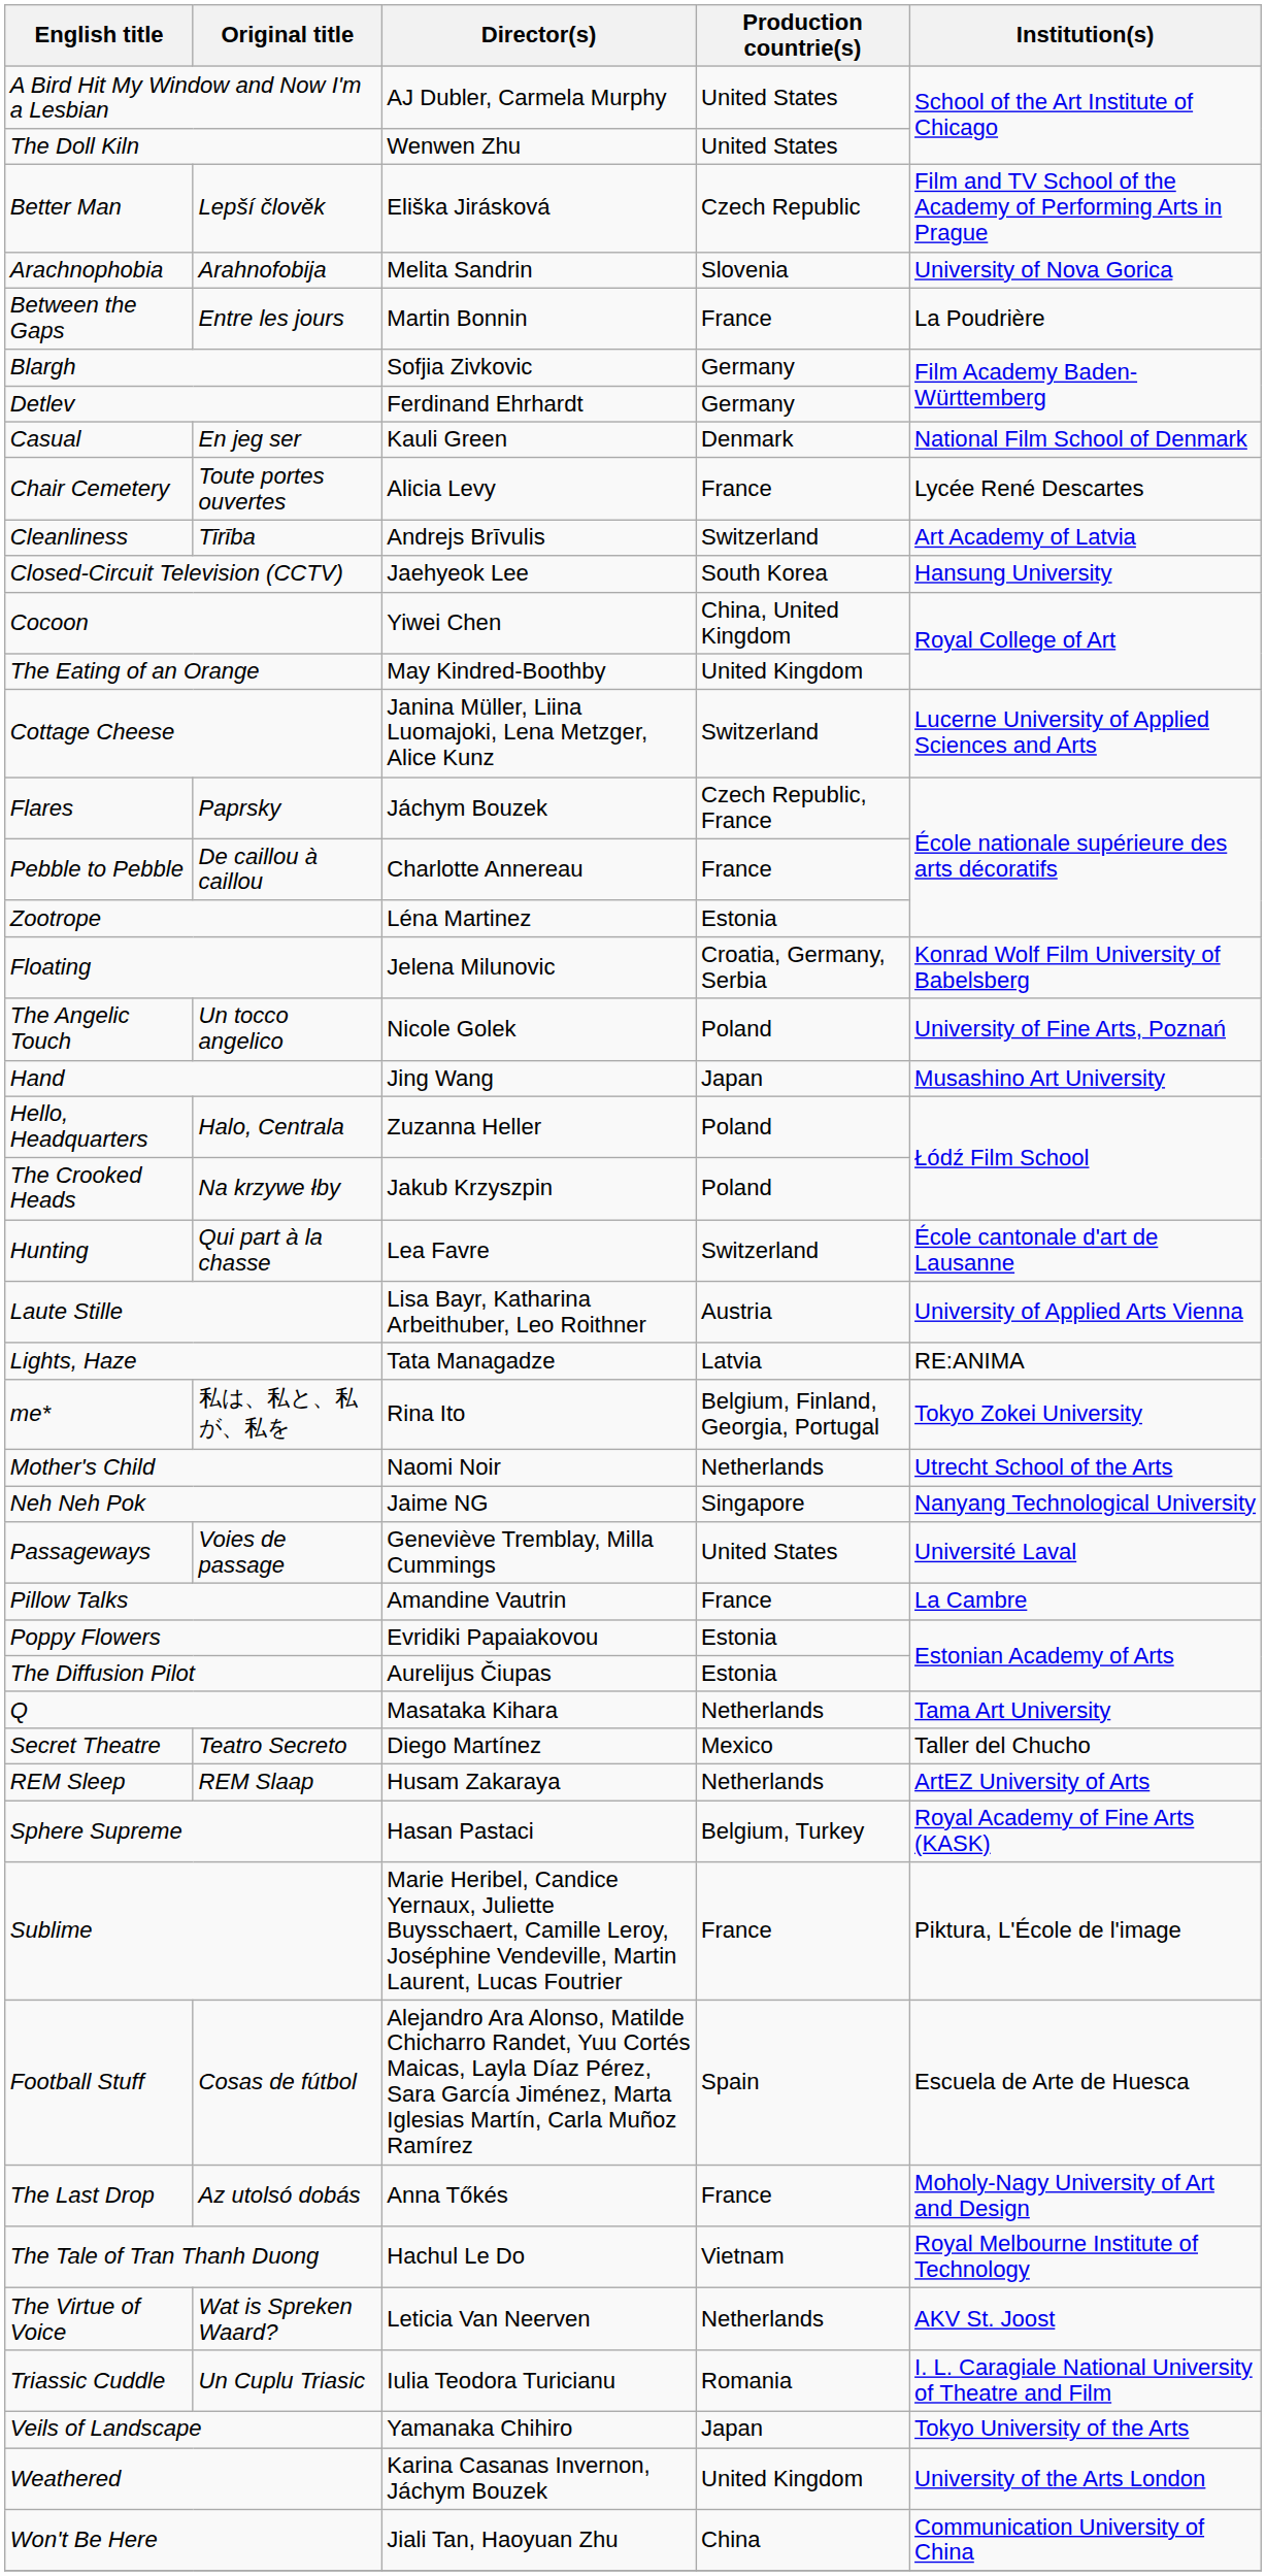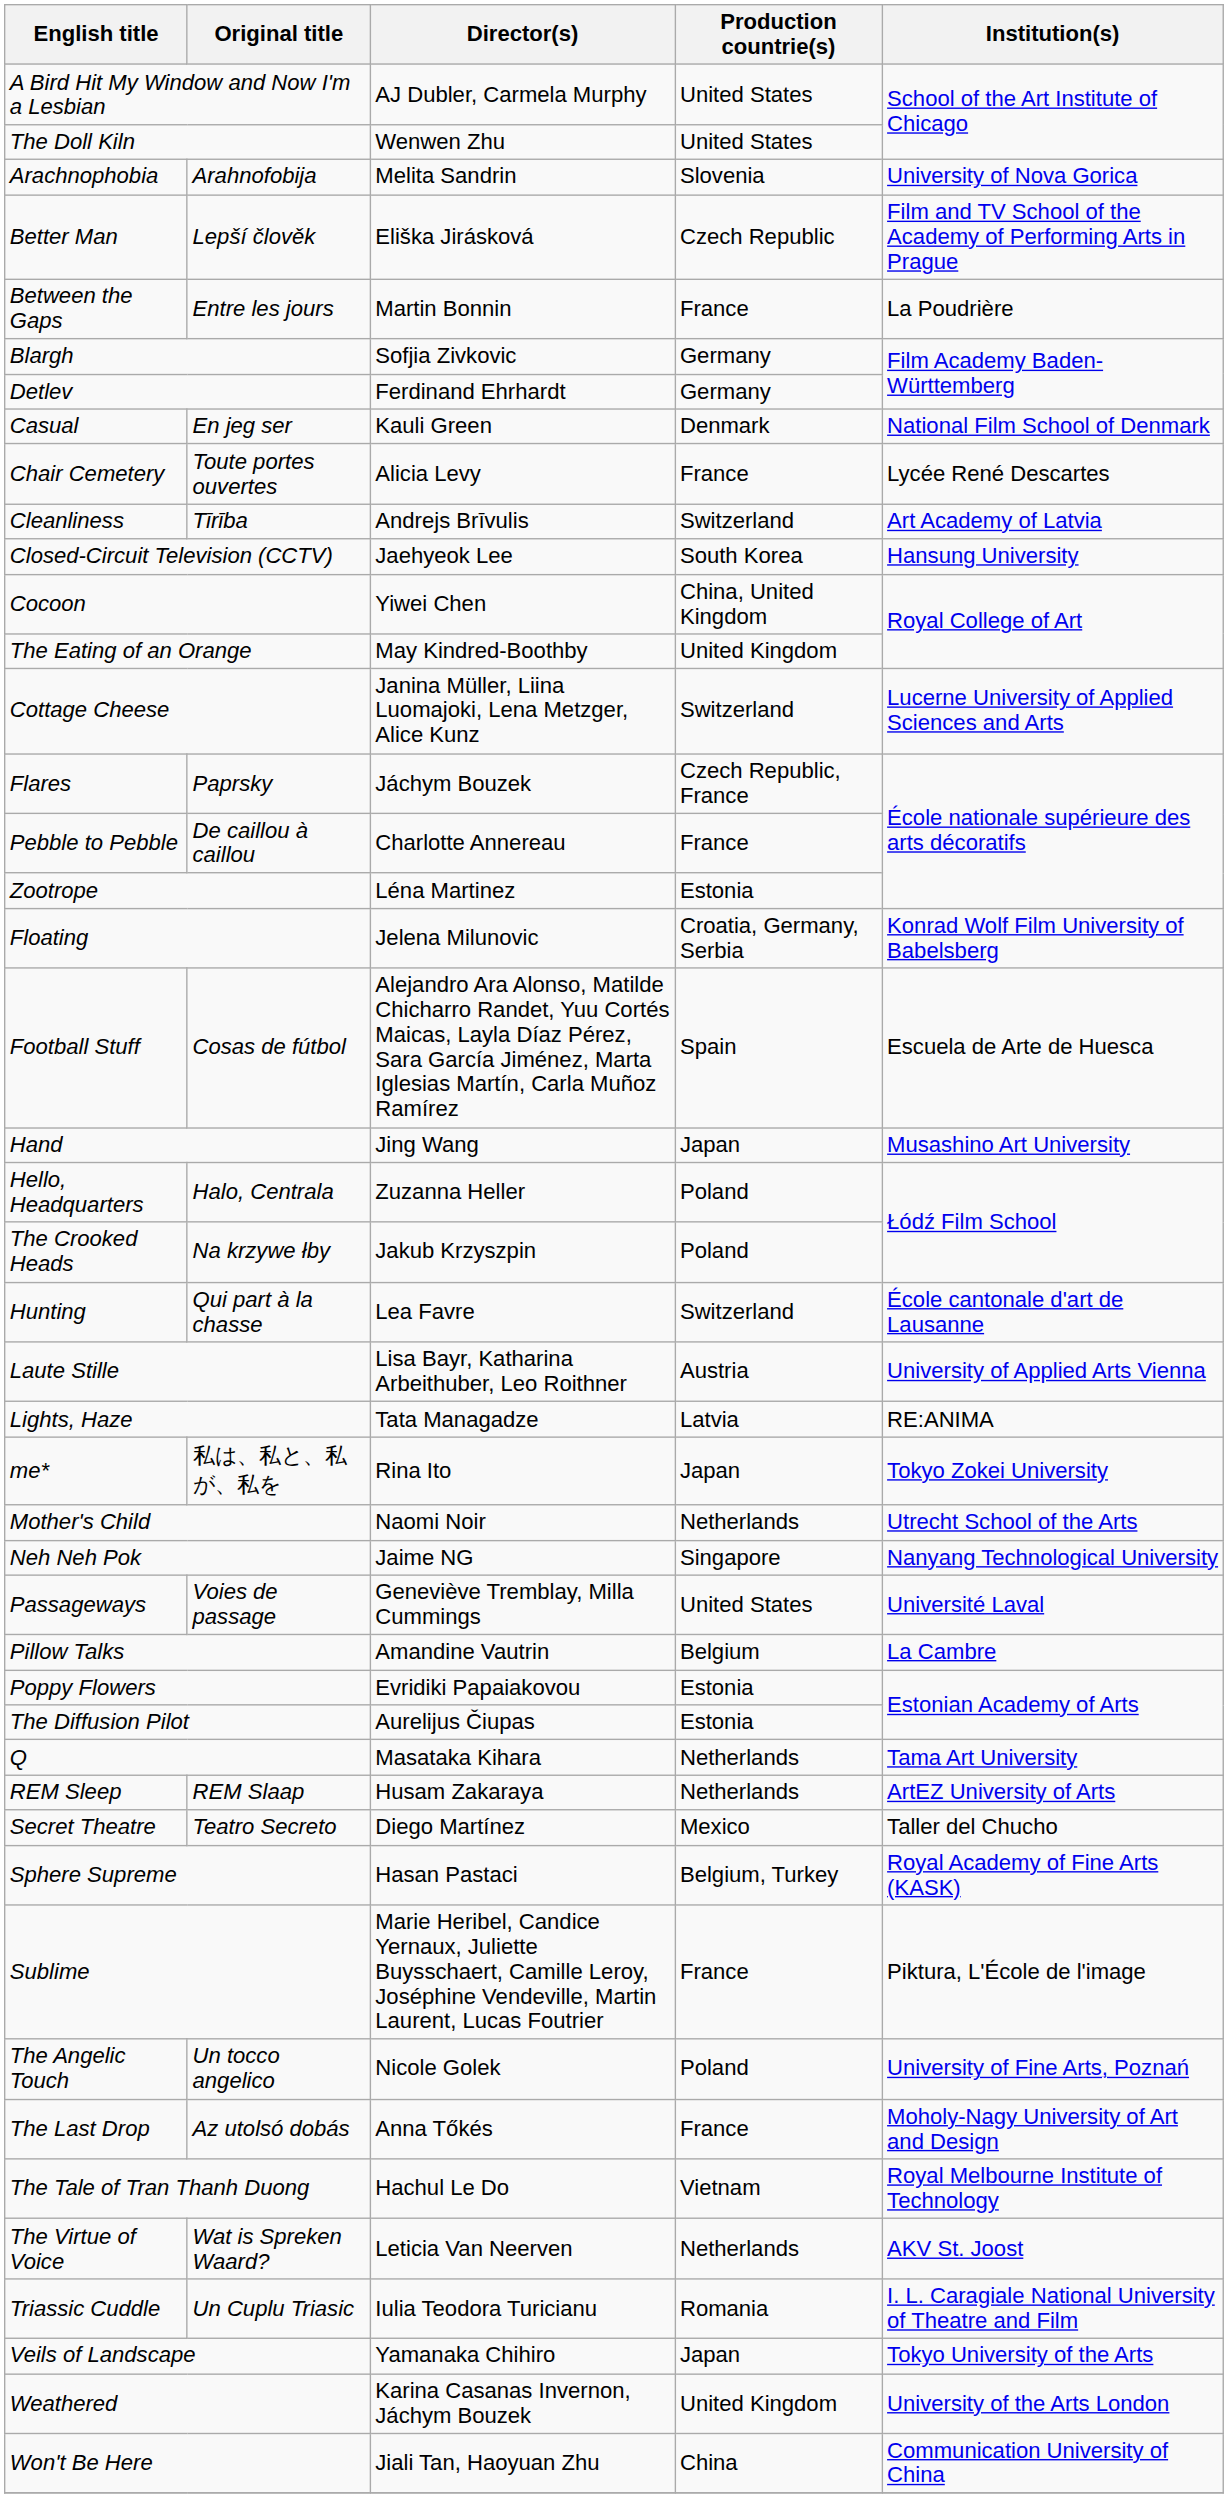 <table class="sortable wikitable" style="width:100%; margin-bottom:4px" cellpadding="5">
 <tr>
 <th scope="col" width="15%">English title</th>
 <th scope="col" width="15%">Original title</th>
 <th scope="col" width="25%">Director(s)</th>
 <th scope="col" width="17%">Production countrie(s)</th>
 <th scope="col" width="28%">Institution(s)</th>
 </tr>
 <tr>
 <td colspan="2"><em>A Bird Hit My Window and Now I'm a Lesbian</em></td>
 <td>AJ Dubler, Carmela Murphy</td>
 <td>United States</td>
 <td rowspan="2"><a href='#'>School of the Art Institute of Chicago</a></td>
 </tr>
 <tr>
 <td colspan="2"><em>The Doll Kiln</em></td>
 <td>Wenwen Zhu</td>
 <td>United States</td>
 </tr>
 <tr>
+<td><em>Arachnophobia</em></td>
+<td><em>Arahnofobija</em></td>
+<td>Melita Sandrin</td>
+<td>Slovenia</td>
+<td><a href='#'>University of Nova Gorica</a></td>
+</tr>
+<tr>
 <td><em>Better Man</em></td>
 <td><em>Lepší člověk</em></td>
 <td>Eliška Jirásková</td>
 <td>Czech Republic</td>
 <td><a href='#'>Film and TV School of the Academy of Performing Arts in Prague</a></td>
-</tr>
-<tr>
-<td><em>Arachnophobia</em></td>
-<td><em>Arahnofobija</em></td>
-<td>Melita Sandrin</td>
-<td>Slovenia</td>
-<td><a href='#'>University of Nova Gorica</a></td>
 </tr>
 <tr>
 <td><em>Between the Gaps</em></td>
 <td><em>Entre les jours</em></td>
 <td>Martin Bonnin</td>
 <td>France</td>
 <td>La Poudrière</td>
 </tr>
 <tr>
 <td colspan="2"><em>Blargh</em></td>
 <td>Sofjia Zivkovic</td>
 <td>Germany</td>
 <td rowspan="2"><a href='#'>Film Academy Baden-Württemberg</a></td>
 </tr>
 <tr>
 <td colspan="2"><em>Detlev</em></td>
 <td>Ferdinand Ehrhardt</td>
 <td>Germany</td>
 </tr>
 <tr>
 <td><em>Casual</em></td>
 <td><em>En jeg ser</em></td>
 <td>Kauli Green</td>
 <td>Denmark</td>
 <td><a href='#'>National Film School of Denmark</a></td>
 </tr>
 <tr>
 <td><em>Chair Cemetery</em></td>
 <td><em>Toute portes ouvertes</em></td>
 <td>Alicia Levy</td>
 <td>France</td>
 <td>Lycée René Descartes</td>
 </tr>
 <tr>
 <td><em>Cleanliness</em></td>
 <td><em>Tīrība</em></td>
 <td>Andrejs Brīvulis</td>
 <td>Switzerland</td>
 <td><a href='#'>Art Academy of Latvia</a></td>
 </tr>
 <tr>
 <td colspan="2"><em>Closed-Circuit Television (CCTV)</em></td>
 <td>Jaehyeok Lee</td>
 <td>South Korea</td>
 <td><a href='#'>Hansung University</a></td>
 </tr>
 <tr>
 <td colspan="2"><em>Cocoon</em></td>
 <td>Yiwei Chen</td>
 <td>China, United Kingdom</td>
 <td rowspan="2"><a href='#'>Royal College of Art</a></td>
 </tr>
 <tr>
 <td colspan="2"><em>The Eating of an Orange</em></td>
 <td>May Kindred-Boothby</td>
 <td>United Kingdom</td>
 </tr>
 <tr>
 <td colspan="2"><em>Cottage Cheese</em></td>
 <td>Janina Müller, Liina Luomajoki, Lena Metzger, Alice Kunz</td>
 <td>Switzerland</td>
 <td><a href='#'>Lucerne University of Applied Sciences and Arts</a></td>
 </tr>
 <tr>
 <td><em>Flares</em></td>
 <td><em>Paprsky</em></td>
 <td>Jáchym Bouzek</td>
 <td>Czech Republic, France</td>
 <td rowspan="3"><a href='#'>École nationale supérieure des arts décoratifs</a></td>
 </tr>
 <tr>
 <td><em>Pebble to Pebble</em></td>
 <td><em>De caillou à caillou</em></td>
 <td>Charlotte Annereau</td>
 <td>France</td>
 </tr>
 <tr>
 <td colspan="2"><em>Zootrope</em></td>
 <td>Léna Martinez</td>
 <td>Estonia</td>
 </tr>
 <tr>
 <td colspan="2"><em>Floating</em></td>
 <td>Jelena Milunovic</td>
 <td>Croatia, Germany, Serbia</td>
 <td><a href='#'>Konrad Wolf Film University of Babelsberg</a></td>
 </tr>
 <tr>
-<td><em>The Angelic Touch</em></td>
-<td><em>Un tocco angelico</em></td>
-<td>Nicole Golek</td>
-<td>Poland</td>
-<td><a href='#'>University of Fine Arts, Poznań</a></td>
+<td><em>Football Stuff</em></td>
+<td><em>Cosas de fútbol</em></td>
+<td>Alejandro Ara Alonso, Matilde Chicharro Randet, Yuu Cortés Maicas, Layla Díaz Pérez, Sara García Jiménez, Marta Iglesias Martín, Carla Muñoz Ramírez</td>
+<td>Spain</td>
+<td>Escuela de Arte de Huesca</td>
 </tr>
 <tr>
 <td colspan="2"><em>Hand</em></td>
 <td>Jing Wang</td>
 <td>Japan</td>
 <td><a href='#'>Musashino Art University</a></td>
 </tr>
 <tr>
 <td><em>Hello, Headquarters</em></td>
 <td><em>Halo, Centrala</em></td>
 <td>Zuzanna Heller</td>
 <td>Poland</td>
 <td rowspan="2"><a href='#'>Łódź Film School</a></td>
 </tr>
 <tr>
 <td><em>The Crooked Heads</em></td>
 <td><em>Na krzywe łby</em></td>
 <td>Jakub Krzyszpin</td>
 <td>Poland</td>
 </tr>
 <tr>
 <td><em>Hunting</em></td>
 <td><em>Qui part à la chasse</em></td>
 <td>Lea Favre</td>
 <td>Switzerland</td>
 <td><a href='#'>École cantonale d'art de Lausanne</a></td>
 </tr>
 <tr>
 <td colspan="2"><em>Laute Stille</em></td>
 <td>Lisa Bayr, Katharina Arbeithuber, Leo Roithner</td>
 <td>Austria</td>
 <td><a href='#'>University of Applied Arts Vienna</a></td>
 </tr>
 <tr>
 <td colspan="2"><em>Lights, Haze</em></td>
 <td>Tata Managadze</td>
 <td>Latvia</td>
 <td>RE:ANIMA</td>
 </tr>
 <tr>
 <td><em>me*</em></td>
 <td>私は、私と、私が、私を</td>
 <td>Rina Ito</td>
-<td>Belgium, Finland, Georgia, Portugal</td>
+<td>Japan</td>
 <td><a href='#'>Tokyo Zokei University</a></td>
 </tr>
 <tr>
 <td colspan="2"><em>Mother's Child</em></td>
 <td>Naomi Noir</td>
 <td>Netherlands</td>
 <td><a href='#'>Utrecht School of the Arts</a></td>
 </tr>
 <tr>
 <td colspan="2"><em>Neh Neh Pok</em></td>
 <td>Jaime NG</td>
 <td>Singapore</td>
 <td><a href='#'>Nanyang Technological University</a></td>
 </tr>
 <tr>
 <td><em>Passageways</em></td>
 <td><em>Voies de passage</em></td>
 <td>Geneviève Tremblay, Milla Cummings</td>
 <td>United States</td>
 <td><a href='#'>Université Laval</a></td>
 </tr>
 <tr>
 <td colspan="2"><em>Pillow Talks</em></td>
 <td>Amandine Vautrin</td>
-<td>France</td>
+<td>Belgium</td>
 <td><a href='#'>La Cambre</a></td>
 </tr>
 <tr>
 <td colspan="2"><em>Poppy Flowers</em></td>
 <td>Evridiki Papaiakovou</td>
 <td>Estonia</td>
 <td rowspan="2"><a href='#'>Estonian Academy of Arts</a></td>
 </tr>
 <tr>
 <td colspan="2"><em>The Diffusion Pilot</em></td>
 <td>Aurelijus Čiupas</td>
 <td>Estonia</td>
 </tr>
 <tr>
 <td colspan="2"><em>Q</em></td>
 <td>Masataka Kihara</td>
 <td>Netherlands</td>
 <td><a href='#'>Tama Art University</a></td>
 </tr>
 <tr>
+<td><em>REM Sleep</em></td>
+<td><em>REM Slaap</em></td>
+<td>Husam Zakaraya</td>
+<td>Netherlands</td>
+<td><a href='#'>ArtEZ University of Arts</a></td>
+</tr>
+<tr>
 <td><em>Secret Theatre</em></td>
 <td><em>Teatro Secreto</em></td>
 <td>Diego Martínez</td>
 <td>Mexico</td>
 <td>Taller del Chucho</td>
-</tr>
-<tr>
-<td><em>REM Sleep</em></td>
-<td><em>REM Slaap</em></td>
-<td>Husam Zakaraya</td>
-<td>Netherlands</td>
-<td><a href='#'>ArtEZ University of Arts</a></td>
 </tr>
 <tr>
 <td colspan="2"><em>Sphere Supreme</em></td>
 <td>Hasan Pastaci</td>
 <td>Belgium, Turkey</td>
 <td><a href='#'>Royal Academy of Fine Arts (KASK)</a></td>
 </tr>
 <tr>
 <td colspan="2"><em>Sublime</em></td>
 <td>Marie Heribel, Candice Yernaux, Juliette Buysschaert, Camille Leroy, Joséphine Vendeville, Martin Laurent, Lucas Foutrier</td>
 <td>France</td>
 <td>Piktura, L'École de l'image</td>
 </tr>
 <tr>
-<td><em>Football Stuff</em></td>
-<td><em>Cosas de fútbol</em></td>
-<td>Alejandro Ara Alonso, Matilde Chicharro Randet, Yuu Cortés Maicas, Layla Díaz Pérez, Sara García Jiménez, Marta Iglesias Martín, Carla Muñoz Ramírez</td>
-<td>Spain</td>
-<td>Escuela de Arte de Huesca</td>
+<td><em>The Angelic Touch</em></td>
+<td><em>Un tocco angelico</em></td>
+<td>Nicole Golek</td>
+<td>Poland</td>
+<td><a href='#'>University of Fine Arts, Poznań</a></td>
 </tr>
 <tr>
 <td><em>The Last Drop</em></td>
 <td><em>Az utolsó dobás</em></td>
 <td>Anna Tőkés</td>
 <td>France</td>
 <td><a href='#'>Moholy-Nagy University of Art and Design</a></td>
 </tr>
 <tr>
 <td colspan="2"><em>The Tale of Tran Thanh Duong</em></td>
 <td>Hachul Le Do</td>
 <td>Vietnam</td>
 <td><a href='#'>Royal Melbourne Institute of Technology</a></td>
 </tr>
 <tr>
 <td><em>The Virtue of Voice</em></td>
 <td><em>Wat is Spreken Waard?</em></td>
 <td>Leticia Van Neerven</td>
 <td>Netherlands</td>
 <td><a href='#'>AKV St. Joost</a></td>
 </tr>
 <tr>
 <td><em>Triassic Cuddle</em></td>
 <td><em>Un Cuplu Triasic</em></td>
 <td>Iulia Teodora Turicianu</td>
 <td>Romania</td>
 <td><a href='#'>I. L. Caragiale National University of Theatre and Film</a></td>
 </tr>
 <tr>
 <td colspan="2"><em>Veils of Landscape</em></td>
 <td>Yamanaka Chihiro</td>
 <td>Japan</td>
 <td><a href='#'>Tokyo University of the Arts</a></td>
 </tr>
 <tr>
 <td colspan="2"><em>Weathered</em></td>
 <td>Karina Casanas Invernon, Jáchym Bouzek</td>
 <td>United Kingdom</td>
 <td><a href='#'>University of the Arts London</a></td>
 </tr>
 <tr>
 <td colspan="2"><em>Won't Be Here</em></td>
 <td>Jiali Tan, Haoyuan Zhu</td>
 <td>China</td>
 <td><a href='#'>Communication University of China</a></td>
 </tr>
 <tr>
 </tr>
 </table>
